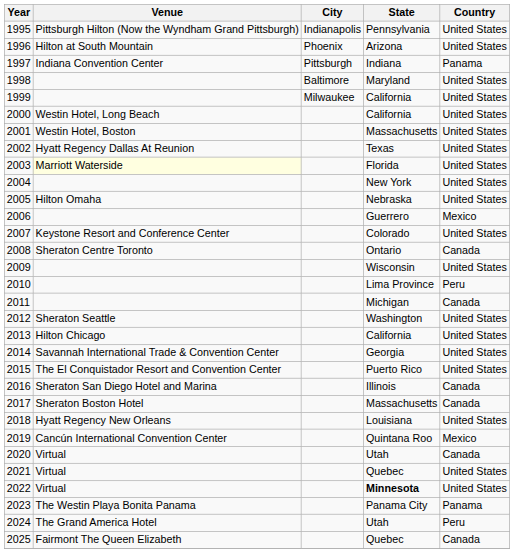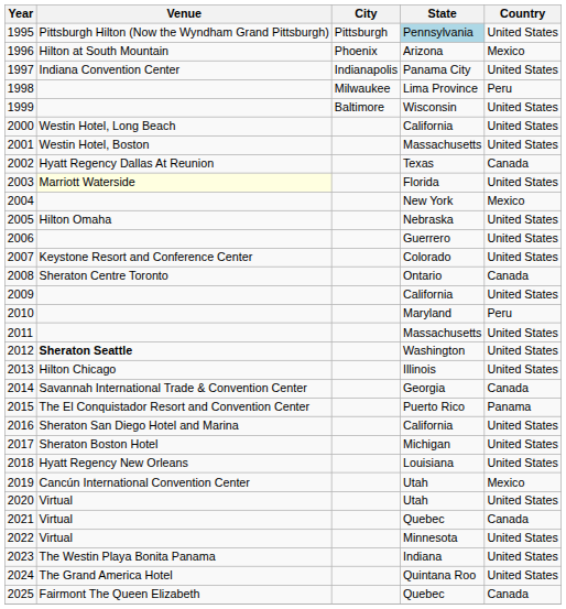 <table class="wikitable">
 <tr>
 <th>Year</th>
 <th>Venue</th>
 <th>City</th>
 <th>State</th>
 <th>Country</th>
 </tr>
 <tr>
 <td>1995</td>
 <td>Pittsburgh Hilton (Now the Wyndham Grand Pittsburgh)</td>
-<td>Indianapolis</td>
-<td>Pennsylvania</td>
+<td>Pittsburgh</td>
+<td style="background: lightblue;">Pennsylvania</td>
 <td>United States</td>
 </tr>
 <tr>
 <td>1996</td>
 <td>Hilton at South Mountain</td>
 <td>Phoenix</td>
 <td>Arizona</td>
-<td>United States</td>
+<td>Mexico</td>
 </tr>
 <tr>
 <td>1997</td>
 <td>Indiana Convention Center</td>
-<td>Pittsburgh</td>
-<td>Indiana</td>
-<td>Panama</td>
+<td>Indianapolis</td>
+<td>Panama City</td>
+<td>United States</td>
 </tr>
 <tr>
 <td>1998</td>
 <td></td>
-<td>Baltimore</td>
-<td>Maryland</td>
-<td>United States</td>
+<td>Milwaukee</td>
+<td>Lima Province</td>
+<td>Peru</td>
 </tr>
 <tr>
 <td>1999</td>
 <td></td>
-<td>Milwaukee</td>
-<td>California</td>
+<td>Baltimore</td>
+<td>Wisconsin</td>
 <td>United States</td>
 </tr>
 <tr>
 <td>2000</td>
 <td>Westin Hotel, Long Beach</td>
 <td></td>
 <td>California</td>
 <td>United States</td>
 </tr>
 <tr>
 <td>2001</td>
 <td>Westin Hotel, Boston</td>
 <td></td>
 <td>Massachusetts</td>
 <td>United States</td>
 </tr>
 <tr>
 <td>2002</td>
 <td>Hyatt Regency Dallas At Reunion</td>
 <td></td>
 <td>Texas</td>
-<td>United States</td>
+<td>Canada</td>
 </tr>
 <tr>
 <td>2003</td>
 <td style="background: lightyellow;">Marriott Waterside</td>
 <td></td>
 <td>Florida</td>
 <td>United States</td>
 </tr>
 <tr>
 <td>2004</td>
 <td></td>
 <td></td>
 <td>New York</td>
-<td>United States</td>
+<td>Mexico</td>
 </tr>
 <tr>
 <td>2005</td>
 <td>Hilton Omaha</td>
 <td></td>
 <td>Nebraska</td>
 <td>United States</td>
 </tr>
 <tr>
 <td>2006</td>
 <td></td>
 <td></td>
 <td>Guerrero</td>
-<td>Mexico</td>
+<td>United States</td>
 </tr>
 <tr>
 <td>2007</td>
 <td>Keystone Resort and Conference Center</td>
 <td></td>
 <td>Colorado</td>
 <td>United States</td>
 </tr>
 <tr>
 <td>2008</td>
 <td>Sheraton Centre Toronto</td>
 <td></td>
 <td>Ontario</td>
 <td>Canada</td>
 </tr>
 <tr>
 <td>2009</td>
 <td></td>
 <td></td>
-<td>Wisconsin</td>
+<td>California</td>
 <td>United States</td>
 </tr>
 <tr>
 <td>2010</td>
 <td></td>
 <td></td>
-<td>Lima Province</td>
+<td>Maryland</td>
 <td>Peru</td>
 </tr>
 <tr>
 <td>2011</td>
 <td></td>
 <td></td>
-<td>Michigan</td>
-<td>Canada</td>
+<td>Massachusetts</td>
+<td>United States</td>
 </tr>
 <tr>
 <td>2012</td>
-<td>Sheraton Seattle</td>
+<td><strong>Sheraton Seattle</strong></td>
 <td></td>
 <td>Washington</td>
 <td>United States</td>
 </tr>
 <tr>
 <td>2013</td>
 <td>Hilton Chicago</td>
 <td></td>
-<td>California</td>
+<td>Illinois</td>
 <td>United States</td>
 </tr>
 <tr>
 <td>2014</td>
 <td>Savannah International Trade & Convention Center</td>
 <td></td>
 <td>Georgia</td>
-<td>United States</td>
+<td>Canada</td>
 </tr>
 <tr>
 <td>2015</td>
 <td>The El Conquistador Resort and Convention Center</td>
 <td></td>
 <td>Puerto Rico</td>
-<td>United States</td>
+<td>Panama</td>
 </tr>
 <tr>
 <td>2016</td>
 <td>Sheraton San Diego Hotel and Marina</td>
 <td></td>
-<td>Illinois</td>
-<td>Canada</td>
+<td>California</td>
+<td>United States</td>
 </tr>
 <tr>
 <td>2017</td>
 <td>Sheraton Boston Hotel</td>
 <td></td>
-<td>Massachusetts</td>
-<td>Canada</td>
+<td>Michigan</td>
+<td>United States</td>
 </tr>
 <tr>
 <td>2018</td>
 <td>Hyatt Regency New Orleans</td>
 <td></td>
 <td>Louisiana</td>
 <td>United States</td>
 </tr>
 <tr>
 <td>2019</td>
 <td>Cancún International Convention Center</td>
 <td></td>
-<td>Quintana Roo</td>
+<td>Utah</td>
 <td>Mexico</td>
 </tr>
 <tr>
 <td>2020</td>
 <td>Virtual</td>
 <td></td>
 <td>Utah</td>
-<td>Canada</td>
+<td>United States</td>
 </tr>
 <tr>
 <td>2021</td>
 <td>Virtual</td>
 <td></td>
 <td>Quebec</td>
-<td>United States</td>
+<td>Canada</td>
 </tr>
 <tr>
 <td>2022</td>
 <td>Virtual</td>
 <td></td>
-<td><strong>Minnesota</strong></td>
+<td>Minnesota</td>
 <td>United States</td>
 </tr>
 <tr>
 <td>2023</td>
 <td>The Westin Playa Bonita Panama</td>
 <td></td>
-<td>Panama City</td>
-<td>Panama</td>
+<td>Indiana</td>
+<td>United States</td>
 </tr>
 <tr>
 <td>2024</td>
 <td>The Grand America Hotel</td>
 <td></td>
-<td>Utah</td>
-<td>Peru</td>
+<td>Quintana Roo</td>
+<td>United States</td>
 </tr>
 <tr>
 <td>2025</td>
 <td>Fairmont The Queen Elizabeth</td>
 <td></td>
 <td>Quebec</td>
 <td>Canada</td>
 </tr>
 <tr>
 </tr>
 </table>
